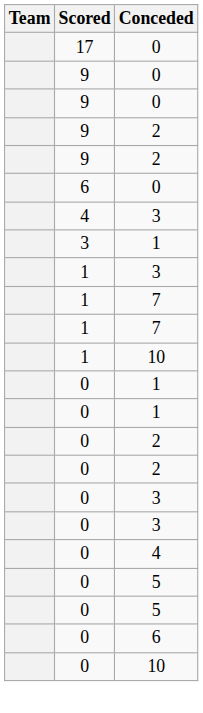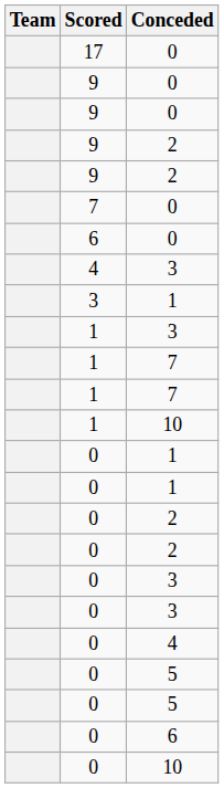 <table class="sortable wikitable plainrowheaders">
 <tr>
 <th scope="col">Team</th>
 <th scope="col">Scored</th>
 <th scope="col">Conceded</th>
 </tr>
 <tr>
 <th scope=row></th>
 <td align=center>17</td>
 <td align=center>0</td>
 </tr>
 <tr>
 <th scope=row></th>
 <td align=center>9</td>
 <td align=center>0</td>
 </tr>
 <tr>
 <th scope="row"></th>
 <td align="center">9</td>
 <td align="center">0</td>
 </tr>
 <tr>
 <th scope=row></th>
 <td align=center>9</td>
 <td align=center>2</td>
 </tr>
 <tr>
 <th scope=row></th>
 <td align=center>9</td>
 <td align=center>2</td>
+</tr>
+<tr>
+<th scope=row></th>
+<td align=center>7</td>
+<td align=center>0</td>
 </tr>
 <tr>
 <th scope=row></th>
 <td align=center>6</td>
 <td align=center>0</td>
 </tr>
 <tr>
 <th scope=row></th>
 <td align=center>4</td>
 <td align=center>3</td>
 </tr>
 <tr>
 <th scope=row></th>
 <td align=center>3</td>
 <td align=center>1</td>
 </tr>
 <tr>
 <th scope=row></th>
 <td align=center>1</td>
 <td align=center>3</td>
 </tr>
 <tr>
 <th scope=row></th>
 <td align=center>1</td>
 <td align=center>7</td>
 </tr>
 <tr>
 <th scope=row></th>
 <td align=center>1</td>
 <td align=center>7</td>
 </tr>
 <tr>
 <th scope=row></th>
 <td align=center>1</td>
 <td align=center>10</td>
 </tr>
 <tr>
 <th scope=row></th>
 <td align=center>0</td>
 <td align=center>1</td>
 </tr>
 <tr>
 <th scope=row></th>
 <td align=center>0</td>
 <td align=center>1</td>
 </tr>
 <tr>
 <th scope=row></th>
 <td align=center>0</td>
 <td align=center>2</td>
 </tr>
 <tr>
 <th scope=row></th>
 <td align=center>0</td>
 <td align=center>2</td>
 </tr>
 <tr>
 <th scope=row></th>
 <td align=center>0</td>
 <td align=center>3</td>
 </tr>
 <tr>
 <th scope=row></th>
 <td align=center>0</td>
 <td align=center>3</td>
 </tr>
 <tr>
 <th scope=row></th>
 <td align=center>0</td>
 <td align=center>4</td>
 </tr>
 <tr>
 <th scope=row></th>
 <td align=center>0</td>
 <td align=center>5</td>
 </tr>
 <tr>
 <th scope=row></th>
 <td align=center>0</td>
 <td align=center>5</td>
 </tr>
 <tr>
 <th scope=row></th>
 <td align=center>0</td>
 <td align=center>6</td>
 </tr>
 <tr>
 <th scope=row></th>
 <td align=center>0</td>
 <td align=center>10</td>
 </tr>
 </table>
